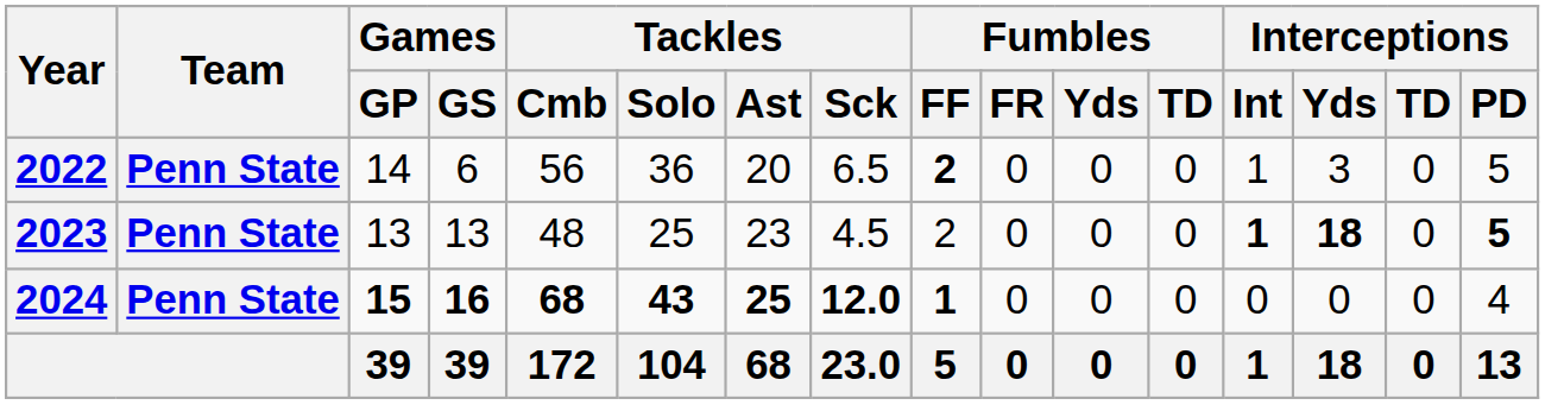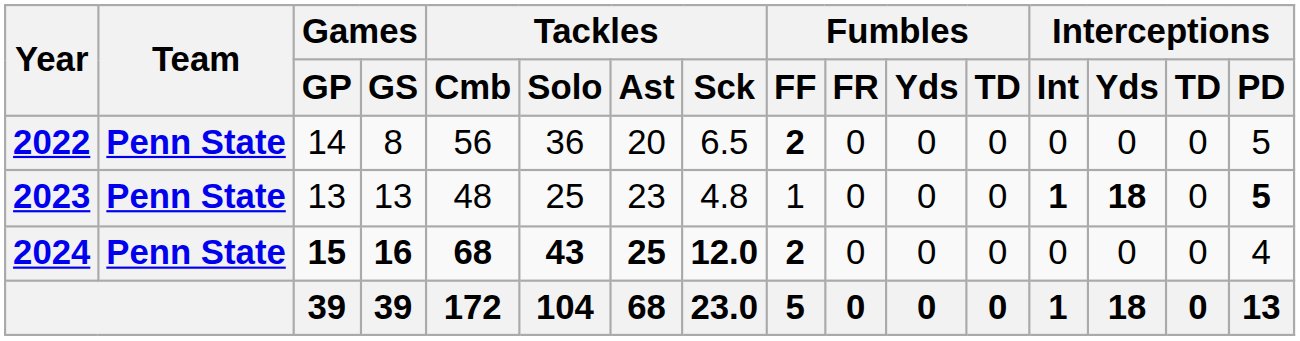 <table class= "wikitable" style="text-align:center;">
 <tr>
 <th rowspan="2">Year</th>
 <th rowspan="2">Team</th>
 <th colspan="2">Games</th>
 <th colspan="4">Tackles</th>
 <th colspan="4">Fumbles</th>
 <th colspan="4">Interceptions</th>
 </tr>
 <tr>
 <th>GP</th>
 <th>GS</th>
 <th>Cmb</th>
 <th>Solo</th>
 <th>Ast</th>
 <th>Sck</th>
 <th>FF</th>
 <th>FR</th>
 <th>Yds</th>
 <th>TD</th>
 <th>Int</th>
 <th>Yds</th>
 <th>TD</th>
 <th>PD</th>
 </tr>
 <tr>
 <th><a href='#'>2022</a></th>
 <th><a href='#'>Penn State</a></th>
 <td>14</td>
-<td>6</td>
+<td>8</td>
 <td>56</td>
 <td>36</td>
 <td>20</td>
 <td>6.5</td>
 <td><strong>2</strong></td>
 <td>0</td>
 <td>0</td>
 <td>0</td>
-<td>1</td>
-<td>3</td>
+<td>0</td>
+<td>0</td>
 <td>0</td>
 <td>5</td>
 </tr>
 <tr>
 <th><a href='#'>2023</a></th>
 <th><a href='#'>Penn State</a></th>
 <td>13</td>
 <td>13</td>
 <td>48</td>
 <td>25</td>
 <td>23</td>
-<td>4.5</td>
-<td>2</td>
+<td>4.8</td>
+<td>1</td>
 <td>0</td>
 <td>0</td>
 <td>0</td>
 <td><strong>1</strong></td>
 <td><strong>18</strong></td>
 <td>0</td>
 <td><strong>5</strong></td>
 </tr>
 <tr>
 <th><a href='#'>2024</a></th>
 <th><a href='#'>Penn State</a></th>
 <td><strong>15</strong></td>
 <td><strong>16</strong></td>
 <td><strong>68</strong></td>
 <td><strong>43</strong></td>
 <td><strong>25</strong></td>
 <td><strong>12.0</strong></td>
-<td><strong>1</strong></td>
+<td><strong>2</strong></td>
 <td>0</td>
 <td>0</td>
 <td>0</td>
 <td>0</td>
 <td>0</td>
 <td>0</td>
 <td>4</td>
 </tr>
 <tr>
 <th colspan="2"></th>
 <th>39</th>
 <th>39</th>
 <th>172</th>
 <th>104</th>
 <th>68</th>
 <th>23.0</th>
 <th>5</th>
 <th>0</th>
 <th>0</th>
 <th>0</th>
 <th>1</th>
 <th>18</th>
 <th>0</th>
 <th>13</th>
 </tr>
 </table>
